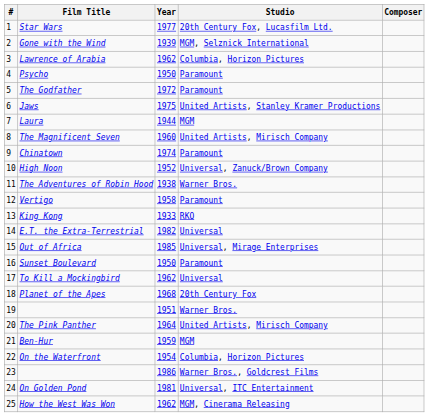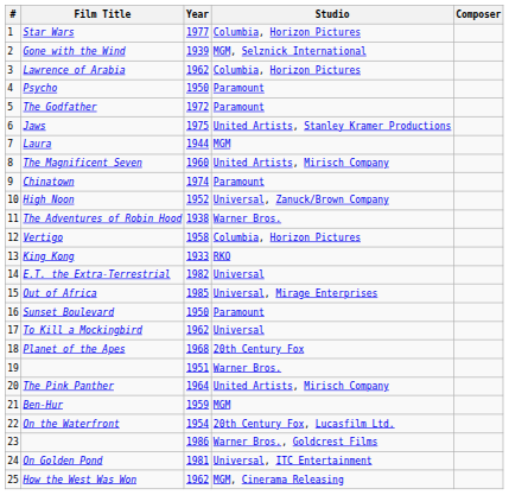 <table class="wikitable sortable" style="font-size:1.00em; line-height:1.5em;">
 <tr>
 <th>#</th>
 <th>Film Title</th>
 <th>Year</th>
 <th>Studio</th>
 <th>Composer</th>
 </tr>
 <tr>
 <td>1</td>
 <td><em><a href='#'>Star Wars</a></em></td>
 <td><a href='#'>1977</a></td>
-<td><a href='#'>20th Century Fox</a>, <a href='#'>Lucasfilm Ltd.</a></td>
+<td><a href='#'>Columbia</a>, <a href='#'>Horizon Pictures</a></td>
 <td></td>
 </tr>
 <tr>
 <td>2</td>
 <td><em><a href='#'>Gone with the Wind</a></em></td>
 <td><a href='#'>1939</a></td>
 <td><a href='#'>MGM</a>, <a href='#'>Selznick International</a></td>
 <td></td>
 </tr>
 <tr>
 <td>3</td>
 <td><em><a href='#'>Lawrence of Arabia</a></em></td>
 <td><a href='#'>1962</a></td>
 <td><a href='#'>Columbia</a>, <a href='#'>Horizon Pictures</a></td>
 <td></td>
 </tr>
 <tr>
 <td>4</td>
 <td><em><a href='#'>Psycho</a></em></td>
 <td><a href='#'>1950</a></td>
 <td><a href='#'>Paramount</a></td>
 <td></td>
 </tr>
 <tr>
 <td>5</td>
 <td><em><a href='#'>The Godfather</a></em></td>
 <td><a href='#'>1972</a></td>
 <td><a href='#'>Paramount</a></td>
 <td></td>
 </tr>
 <tr>
 <td>6</td>
 <td><em><a href='#'>Jaws</a></em></td>
 <td><a href='#'>1975</a></td>
 <td><a href='#'>United Artists</a>, <a href='#'>Stanley Kramer Productions</a></td>
 <td></td>
 </tr>
 <tr>
 <td>7</td>
 <td><em><a href='#'>Laura</a></em></td>
 <td><a href='#'>1944</a></td>
 <td><a href='#'>MGM</a></td>
 <td></td>
 </tr>
 <tr>
 <td>8</td>
 <td><em><a href='#'>The Magnificent Seven</a></em></td>
 <td><a href='#'>1960</a></td>
 <td><a href='#'>United Artists</a>, <a href='#'>Mirisch Company</a></td>
 <td></td>
 </tr>
 <tr>
 <td>9</td>
 <td><em><a href='#'>Chinatown</a></em></td>
 <td><a href='#'>1974</a></td>
 <td><a href='#'>Paramount</a></td>
 <td></td>
 </tr>
 <tr>
 <td>10</td>
 <td><em><a href='#'>High Noon</a></em></td>
 <td><a href='#'>1952</a></td>
 <td><a href='#'>Universal</a>, <a href='#'>Zanuck/Brown Company</a></td>
 <td></td>
 </tr>
 <tr>
 <td>11</td>
 <td><em><a href='#'>The Adventures of Robin Hood</a></em></td>
 <td><a href='#'>1938</a></td>
 <td><a href='#'>Warner Bros.</a></td>
 <td></td>
 </tr>
 <tr>
 <td>12</td>
 <td><em><a href='#'>Vertigo</a></em></td>
 <td><a href='#'>1958</a></td>
-<td><a href='#'>Paramount</a></td>
+<td><a href='#'>Columbia</a>, <a href='#'>Horizon Pictures</a></td>
 <td></td>
 </tr>
 <tr>
 <td>13</td>
 <td><em><a href='#'>King Kong</a></em></td>
 <td><a href='#'>1933</a></td>
 <td><a href='#'>RKO</a></td>
 <td></td>
 </tr>
 <tr>
 <td>14</td>
 <td><em><a href='#'>E.T. the Extra-Terrestrial</a></em></td>
 <td><a href='#'>1982</a></td>
 <td><a href='#'>Universal</a></td>
 <td></td>
 </tr>
 <tr>
 <td>15</td>
 <td><em><a href='#'>Out of Africa</a></em></td>
 <td><a href='#'>1985</a></td>
 <td><a href='#'>Universal</a>, <a href='#'>Mirage Enterprises</a></td>
 <td></td>
 </tr>
 <tr>
 <td>16</td>
 <td><em><a href='#'>Sunset Boulevard</a></em></td>
 <td><a href='#'>1950</a></td>
 <td><a href='#'>Paramount</a></td>
 <td></td>
 </tr>
 <tr>
 <td>17</td>
 <td><em><a href='#'>To Kill a Mockingbird</a></em></td>
 <td><a href='#'>1962</a></td>
 <td><a href='#'>Universal</a></td>
 <td></td>
 </tr>
 <tr>
 <td>18</td>
 <td><em><a href='#'>Planet of the Apes</a></em></td>
 <td><a href='#'>1968</a></td>
 <td><a href='#'>20th Century Fox</a></td>
 <td></td>
 </tr>
 <tr>
 <td>19</td>
 <td><em></em></td>
 <td><a href='#'>1951</a></td>
 <td><a href='#'>Warner Bros.</a></td>
 <td></td>
 </tr>
 <tr>
 <td>20</td>
 <td><em><a href='#'>The Pink Panther</a></em></td>
 <td><a href='#'>1964</a></td>
 <td><a href='#'>United Artists</a>, <a href='#'>Mirisch Company</a></td>
 <td></td>
 </tr>
 <tr>
 <td>21</td>
 <td><em><a href='#'>Ben-Hur</a></em></td>
 <td><a href='#'>1959</a></td>
 <td><a href='#'>MGM</a></td>
 <td></td>
 </tr>
 <tr>
 <td>22</td>
 <td><em><a href='#'>On the Waterfront</a></em></td>
 <td><a href='#'>1954</a></td>
-<td><a href='#'>Columbia</a>, <a href='#'>Horizon Pictures</a></td>
+<td><a href='#'>20th Century Fox</a>, <a href='#'>Lucasfilm Ltd.</a></td>
 <td></td>
 </tr>
 <tr>
 <td>23</td>
 <td><em></em></td>
 <td><a href='#'>1986</a></td>
 <td><a href='#'>Warner Bros.</a>, <a href='#'>Goldcrest Films</a></td>
 <td></td>
 </tr>
 <tr>
 <td>24</td>
 <td><em><a href='#'>On Golden Pond</a></em></td>
 <td><a href='#'>1981</a></td>
 <td><a href='#'>Universal</a>, <a href='#'>ITC Entertainment</a></td>
 <td></td>
 </tr>
 <tr>
 <td>25</td>
 <td><em><a href='#'>How the West Was Won</a></em></td>
 <td><a href='#'>1962</a></td>
 <td><a href='#'>MGM</a>, <a href='#'>Cinerama Releasing</a></td>
 <td></td>
 </tr>
 </table>
